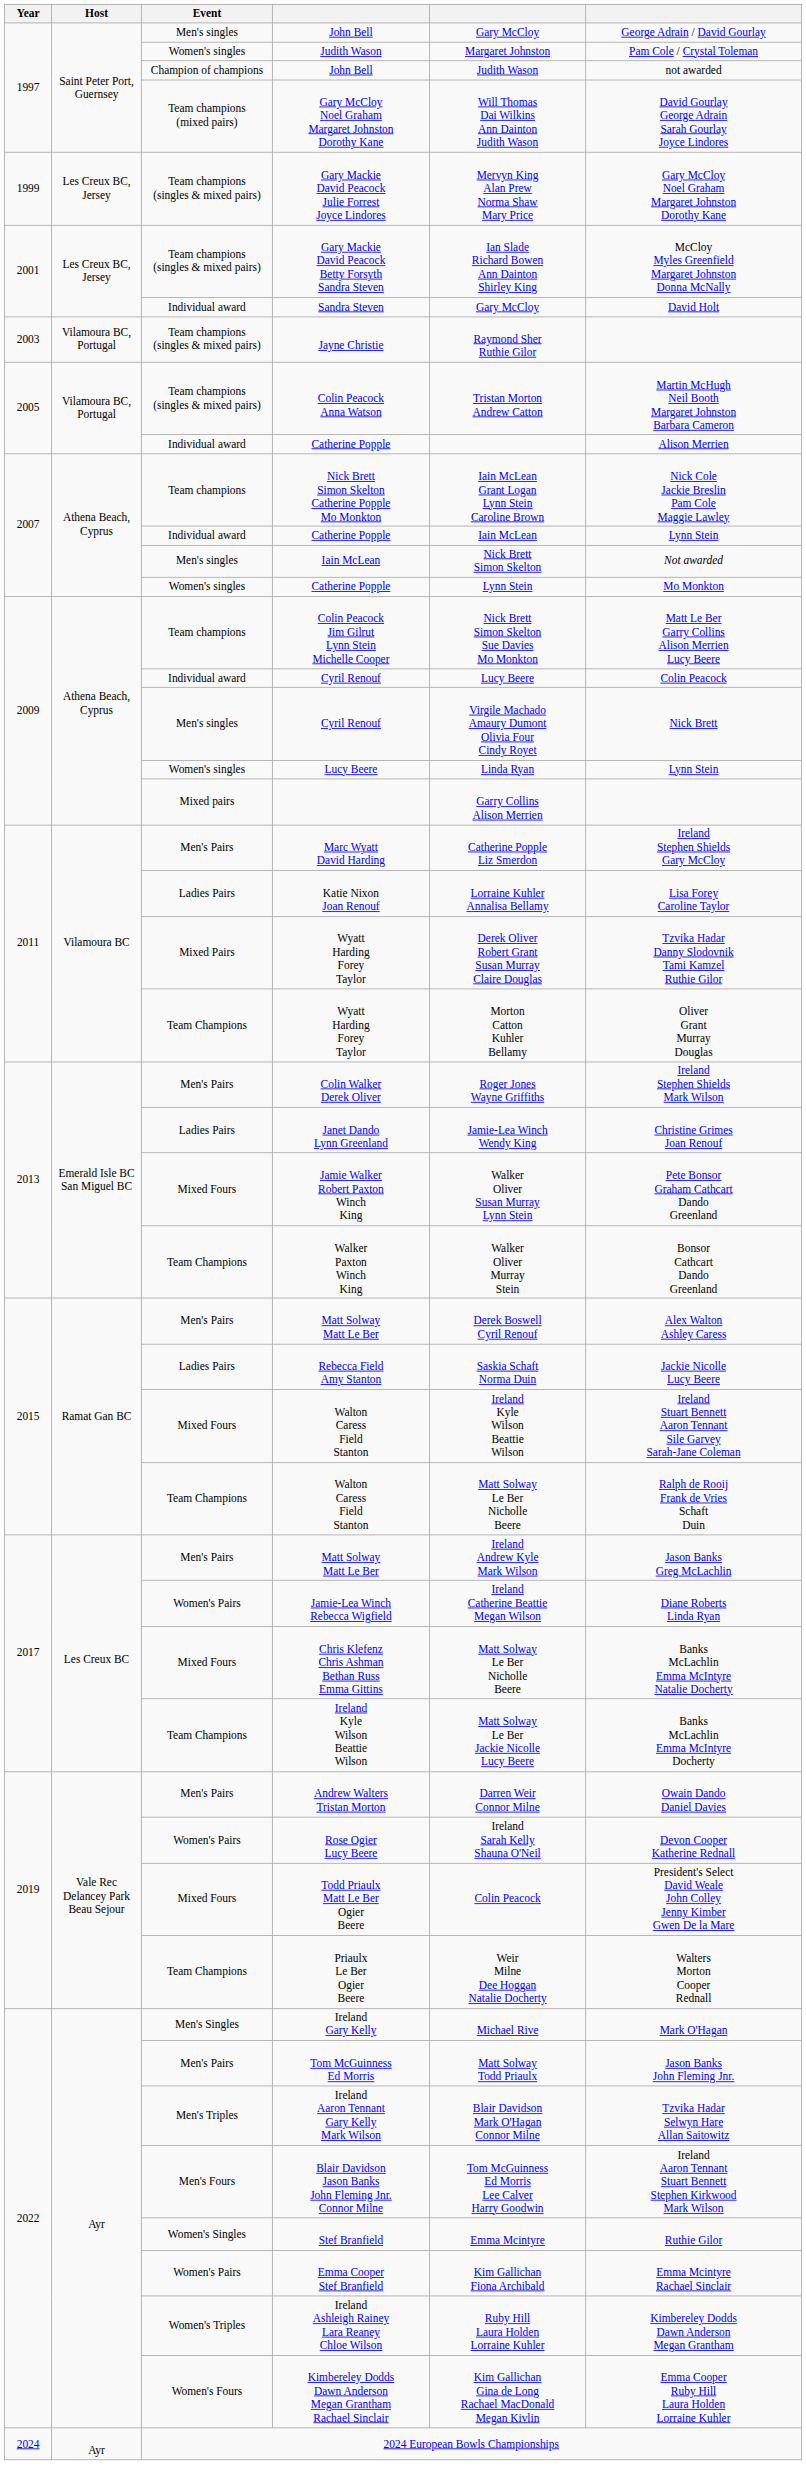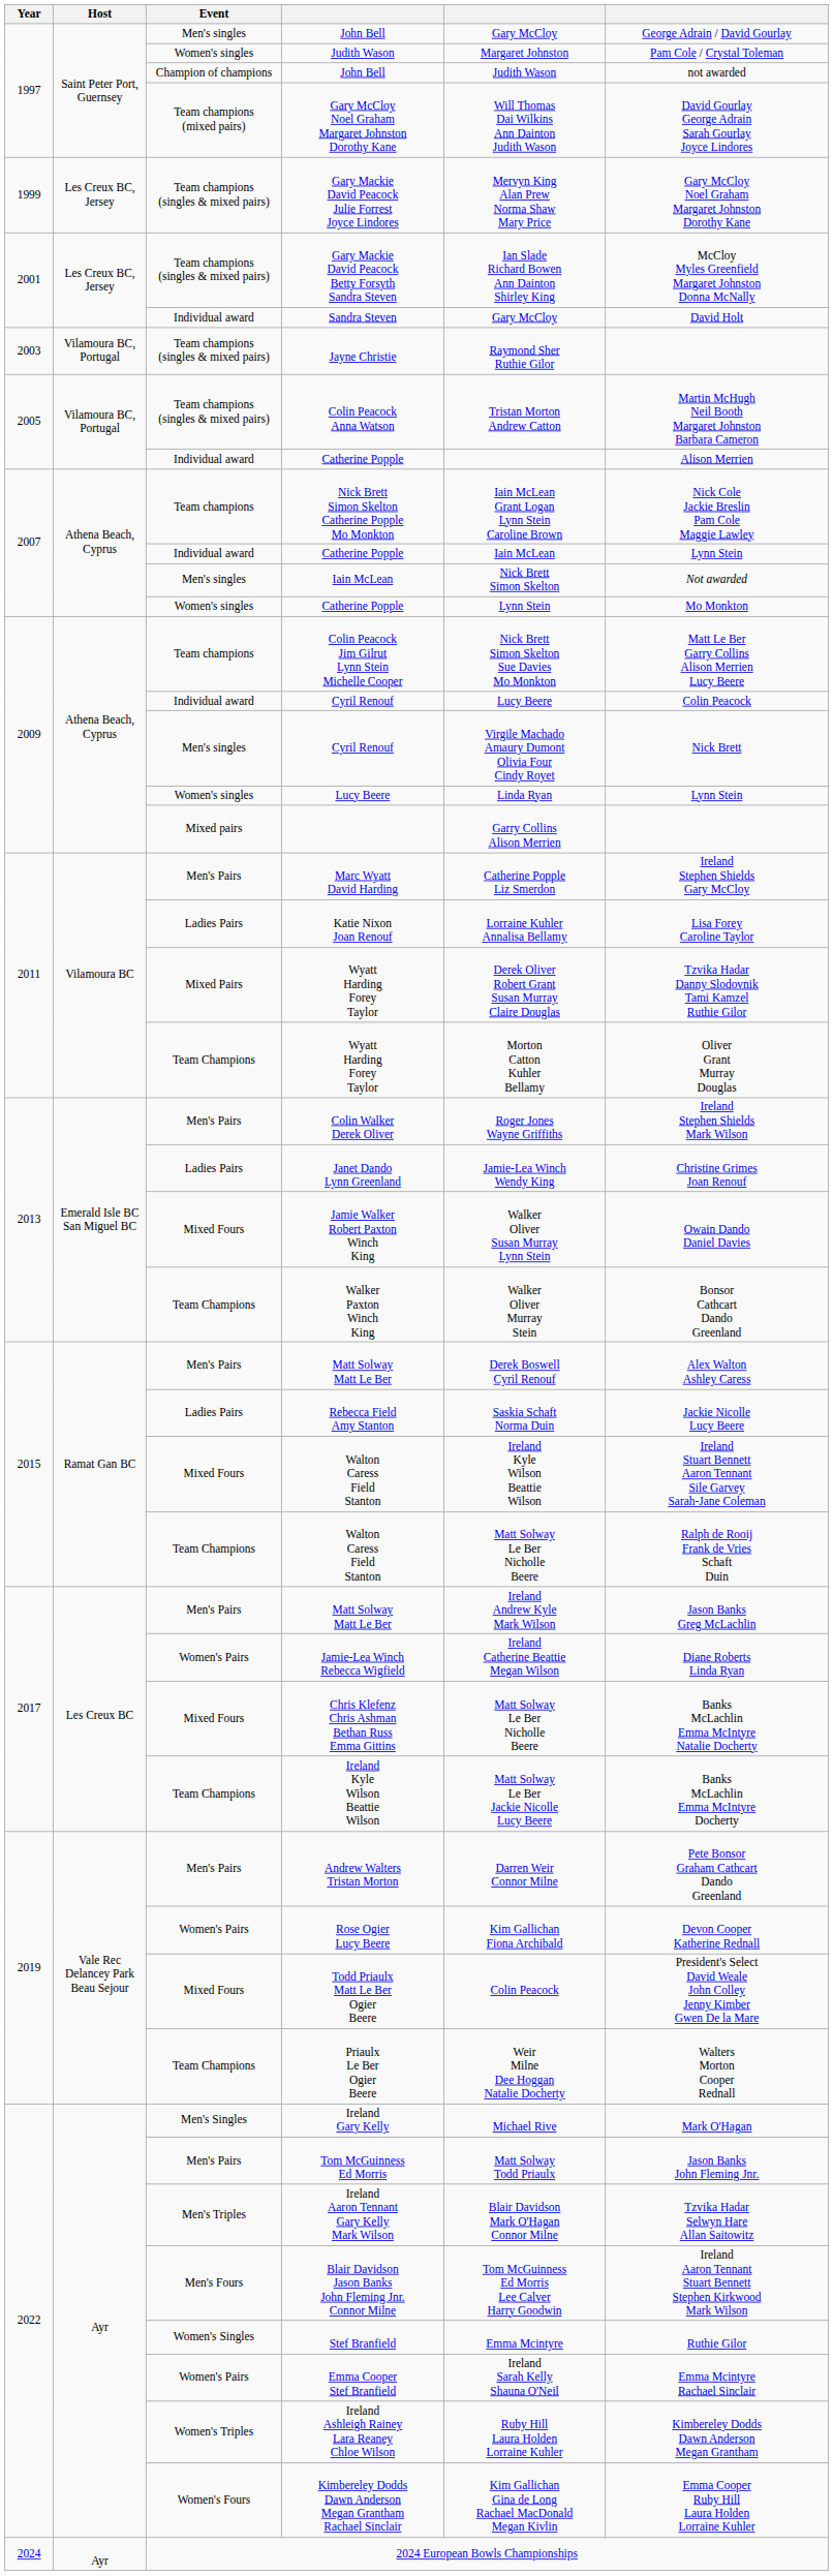 <table class="wikitable" style="font-size:85%; text-align: center;">
 <tr>
 <th width=50>Year</th>
 <th width=100>Host</th>
 <th width=150>Event</th>
 <th width=180></th>
 <th width=180></th>
 <th width=250></th>
 </tr>
 <tr>
 <td rowspan="4">1997</td>
 <td rowspan="4">Saint Peter Port, Guernsey</td>
 <td>Men's singles</td>
 <td> <a href='#'>John Bell</a></td>
 <td> <a href='#'>Gary McCloy</a></td>
 <td> <a href='#'>George Adrain</a> /  <a href='#'>David Gourlay</a></td>
 </tr>
 <tr>
 <td>Women's singles</td>
 <td> <a href='#'>Judith Wason</a></td>
 <td> <a href='#'>Margaret Johnston</a></td>
 <td> <a href='#'>Pam Cole</a> /  <a href='#'>Crystal Toleman</a></td>
 </tr>
 <tr>
 <td>Champion of champions</td>
 <td> <a href='#'>John Bell</a></td>
 <td> <a href='#'>Judith Wason</a></td>
 <td>not awarded</td>
 </tr>
 <tr>
 <td>Team champions <br>(mixed pairs)</td>
 <td><br><a href='#'>Gary McCloy</a><br><a href='#'>Noel Graham</a><br><a href='#'>Margaret Johnston</a><br><a href='#'>Dorothy Kane</a></td>
 <td><br><a href='#'>Will Thomas</a><br><a href='#'>Dai Wilkins</a><br><a href='#'>Ann Dainton</a><br><a href='#'>Judith Wason</a></td>
 <td><br><a href='#'>David Gourlay</a><br><a href='#'>George Adrain</a><br><a href='#'>Sarah Gourlay</a><br><a href='#'>Joyce Lindores</a></td>
 </tr>
 <tr>
 <td rowspan="1">1999</td>
 <td rowspan="1">Les Creux BC, Jersey<br></td>
 <td>Team champions <br>(singles & mixed pairs)</td>
 <td><br><a href='#'>Gary Mackie</a><br><a href='#'>David Peacock</a><br><a href='#'>Julie Forrest</a><br><a href='#'>Joyce Lindores</a></td>
 <td><br><a href='#'>Mervyn King</a><br><a href='#'>Alan Prew</a><br><a href='#'>Norma Shaw</a><br><a href='#'>Mary Price</a></td>
 <td><br><a href='#'>Gary McCloy</a><br><a href='#'>Noel Graham</a><br><a href='#'>Margaret Johnston</a><br><a href='#'>Dorothy Kane</a></td>
 </tr>
 <tr>
 <td rowspan="2">2001</td>
 <td rowspan="2">Les Creux BC, Jersey<br></td>
 <td>Team champions<br>(singles & mixed pairs)</td>
 <td><br><a href='#'>Gary Mackie</a><br><a href='#'>David Peacock</a><br><a href='#'>Betty Forsyth</a><br><a href='#'>Sandra Steven</a></td>
 <td><br><a href='#'>Ian Slade</a><br><a href='#'>Richard Bowen</a><br><a href='#'>Ann Dainton</a><br><a href='#'>Shirley King</a></td>
 <td><br>McCloy<br><a href='#'>Myles Greenfield</a><br><a href='#'>Margaret Johnston</a><br><a href='#'>Donna McNally</a></td>
 </tr>
 <tr>
 <td>Individual award</td>
 <td> <a href='#'>Sandra Steven</a></td>
 <td> <a href='#'>Gary McCloy</a></td>
 <td> <a href='#'>David Holt</a></td>
 </tr>
 <tr>
 <td rowspan="1">2003</td>
 <td rowspan="1">Vilamoura BC, Portugal<br></td>
 <td>Team champions<br>(singles & mixed pairs)</td>
 <td><br><a href='#'>Jayne Christie</a></td>
 <td><br><a href='#'>Raymond Sher</a><br><a href='#'>Ruthie Gilor</a></td>
 <td></td>
 </tr>
 <tr>
 <td rowspan="2">2005</td>
 <td rowspan="2">Vilamoura BC, Portugal<br></td>
 <td>Team champions<br>(singles & mixed pairs)</td>
 <td><br><a href='#'>Colin Peacock</a><br><a href='#'>Anna Watson</a></td>
 <td><br><a href='#'>Tristan Morton</a><br><a href='#'>Andrew Catton</a></td>
 <td><br><a href='#'>Martin McHugh</a><br><a href='#'>Neil Booth</a><br><a href='#'>Margaret Johnston</a><br><a href='#'>Barbara Cameron</a></td>
 </tr>
 <tr>
 <td>Individual award</td>
 <td> <a href='#'>Catherine Popple</a></td>
 <td></td>
 <td> <a href='#'>Alison Merrien</a></td>
 </tr>
 <tr>
 <td rowspan="4">2007</td>
 <td rowspan="4">Athena Beach, Cyprus<br></td>
 <td>Team champions</td>
 <td><br><a href='#'>Nick Brett</a><br><a href='#'>Simon Skelton</a><br><a href='#'>Catherine Popple</a><br><a href='#'>Mo Monkton</a></td>
 <td><br><a href='#'>Iain McLean</a><br><a href='#'>Grant Logan</a><br><a href='#'>Lynn Stein</a><br><a href='#'>Caroline Brown</a></td>
 <td><br><a href='#'>Nick Cole</a><br><a href='#'>Jackie Breslin</a><br><a href='#'>Pam Cole</a><br><a href='#'>Maggie Lawley</a></td>
 </tr>
 <tr>
 <td>Individual award</td>
 <td> <a href='#'>Catherine Popple</a></td>
 <td> <a href='#'>Iain McLean</a></td>
 <td> <a href='#'>Lynn Stein</a></td>
 </tr>
 <tr>
 <td>Men's singles</td>
 <td> <a href='#'>Iain McLean</a></td>
 <td> <a href='#'>Nick Brett</a><br> <a href='#'>Simon Skelton</a></td>
 <td><em>Not awarded</em></td>
 </tr>
 <tr>
 <td>Women's singles</td>
 <td> <a href='#'>Catherine Popple</a></td>
 <td> <a href='#'>Lynn Stein</a></td>
 <td> <a href='#'>Mo Monkton</a></td>
 </tr>
 <tr>
 <td rowspan="5">2009</td>
 <td rowspan="5">Athena Beach, Cyprus<br><br></td>
 <td>Team champions</td>
 <td><br><a href='#'>Colin Peacock</a><br><a href='#'>Jim Gilrut</a><br><a href='#'>Lynn Stein</a><br><a href='#'>Michelle Cooper</a></td>
 <td><br><a href='#'>Nick Brett</a><br><a href='#'>Simon Skelton</a><br><a href='#'>Sue Davies</a><br><a href='#'>Mo Monkton</a></td>
 <td><br><a href='#'>Matt Le Ber</a><br><a href='#'>Garry Collins</a><br><a href='#'>Alison Merrien</a><br><a href='#'>Lucy Beere</a></td>
 </tr>
 <tr>
 <td>Individual award</td>
 <td> <a href='#'>Cyril Renouf</a></td>
 <td> <a href='#'>Lucy Beere</a></td>
 <td> <a href='#'>Colin Peacock</a></td>
 </tr>
 <tr>
 <td>Men's singles</td>
 <td> <a href='#'>Cyril Renouf</a></td>
 <td><br> <a href='#'>Virgile Machado</a><br><a href='#'>Amaury Dumont</a><br><a href='#'>Olivia Four</a><br><a href='#'>Cindy Royet</a></td>
 <td> <a href='#'>Nick Brett</a></td>
 </tr>
 <tr>
 <td>Women's singles</td>
 <td> <a href='#'>Lucy Beere</a></td>
 <td> <a href='#'>Linda Ryan</a></td>
 <td> <a href='#'>Lynn Stein</a></td>
 </tr>
 <tr>
 <td>Mixed pairs</td>
 <td></td>
 <td><br><a href='#'>Garry Collins</a><br><a href='#'>Alison Merrien</a></td>
 <td></td>
 </tr>
 <tr>
 <td rowspan="4">2011</td>
 <td rowspan="4"><br>Vilamoura BC<br><br></td>
 <td>Men's Pairs</td>
 <td><br><a href='#'>Marc Wyatt</a><br><a href='#'>David Harding</a></td>
 <td><br><a href='#'>Catherine Popple</a><br><a href='#'>Liz Smerdon</a></td>
 <td> <a href='#'>Ireland</a><br><a href='#'>Stephen Shields</a><br><a href='#'>Gary McCloy</a></td>
 </tr>
 <tr>
 <td>Ladies Pairs</td>
 <td><br>Katie Nixon<br><a href='#'>Joan Renouf</a></td>
 <td><br><a href='#'>Lorraine Kuhler</a><br><a href='#'>Annalisa Bellamy</a></td>
 <td><br><a href='#'>Lisa Forey</a><br><a href='#'>Caroline Taylor</a></td>
 </tr>
 <tr>
 <td>Mixed Pairs</td>
 <td><br>Wyatt<br>Harding<br>Forey<br>Taylor</td>
 <td><br><a href='#'>Derek Oliver</a><br><a href='#'>Robert Grant</a><br><a href='#'>Susan Murray</a><br><a href='#'>Claire Douglas</a></td>
 <td><br><a href='#'>Tzvika Hadar</a><br><a href='#'>Danny Slodovnik</a><br><a href='#'>Tami Kamzel</a><br><a href='#'>Ruthie Gilor</a></td>
 </tr>
 <tr>
 <td>Team Champions</td>
 <td><br>Wyatt<br>Harding<br>Forey<br>Taylor</td>
 <td><br>Morton<br>Catton<br>Kuhler<br>Bellamy</td>
 <td><br>Oliver<br>Grant<br>Murray<br>Douglas</td>
 </tr>
 <tr>
 <td rowspan="4">2013</td>
 <td rowspan="4"><br>Emerald Isle BC<br>San Miguel BC<br><br></td>
 <td>Men's Pairs</td>
 <td><br><a href='#'>Colin Walker</a><br><a href='#'>Derek Oliver</a></td>
 <td><br><a href='#'>Roger Jones</a><br><a href='#'>Wayne Griffiths</a></td>
 <td> <a href='#'>Ireland</a><br><a href='#'>Stephen Shields</a><br><a href='#'>Mark Wilson</a></td>
 </tr>
 <tr>
 <td>Ladies Pairs</td>
 <td><br><a href='#'>Janet Dando</a><br><a href='#'>Lynn Greenland</a></td>
 <td><br><a href='#'>Jamie-Lea Winch</a><br><a href='#'>Wendy King</a></td>
 <td><br><a href='#'>Christine Grimes</a><br><a href='#'>Joan Renouf</a></td>
 </tr>
 <tr>
 <td>Mixed Fours</td>
 <td><br><a href='#'>Jamie Walker</a><br><a href='#'>Robert Paxton</a><br>Winch<br>King</td>
 <td><br>Walker<br>Oliver<br><a href='#'>Susan Murray</a><br><a href='#'>Lynn Stein</a></td>
-<td><br><a href='#'>Pete Bonsor</a><br><a href='#'>Graham Cathcart</a><br>Dando<br>Greenland</td>
+<td><br> <a href='#'>Owain Dando</a><br><a href='#'>Daniel Davies</a></td>
 </tr>
 <tr>
 <td>Team Champions</td>
 <td><br>Walker<br>Paxton<br>Winch<br>King</td>
 <td><br>Walker<br>Oliver<br>Murray<br>Stein</td>
 <td><br>Bonsor<br>Cathcart<br>Dando<br>Greenland</td>
 </tr>
 <tr>
 <td rowspan="4">2015</td>
 <td rowspan="4"><br>Ramat Gan BC<br><br></td>
 <td>Men's Pairs</td>
 <td><br><a href='#'>Matt Solway</a><br><a href='#'>Matt Le Ber</a></td>
 <td><br><a href='#'>Derek Boswell</a><br><a href='#'>Cyril Renouf</a></td>
 <td><br><a href='#'>Alex Walton</a><br><a href='#'>Ashley Caress</a></td>
 </tr>
 <tr>
 <td>Ladies Pairs</td>
 <td><br><a href='#'>Rebecca Field</a><br><a href='#'>Amy Stanton</a></td>
 <td><br><a href='#'>Saskia Schaft</a><br><a href='#'>Norma Duin</a></td>
 <td><br><a href='#'>Jackie Nicolle</a><br><a href='#'>Lucy Beere</a></td>
 </tr>
 <tr>
 <td>Mixed Fours</td>
 <td><br>Walton<br>Caress<br>Field<br>Stanton</td>
 <td> <a href='#'>Ireland</a><br>Kyle<br>Wilson<br>Beattie<br>Wilson</td>
 <td> <a href='#'>Ireland</a><br><a href='#'>Stuart Bennett</a><br><a href='#'>Aaron Tennant</a><br><a href='#'>Sile Garvey</a><br><a href='#'>Sarah-Jane Coleman</a></td>
 </tr>
 <tr>
 <td>Team Champions</td>
 <td><br>Walton<br>Caress<br>Field<br>Stanton</td>
 <td><br><a href='#'>Matt Solway</a><br>Le Ber<br>Nicholle<br>Beere</td>
 <td><br><a href='#'>Ralph de Rooij</a><br><a href='#'>Frank de Vries</a><br>Schaft<br>Duin</td>
 </tr>
 <tr>
 <td rowspan="4">2017</td>
 <td rowspan="4"><br>Les Creux BC<br></td>
 <td>Men's Pairs</td>
 <td><br><a href='#'>Matt Solway</a><br><a href='#'>Matt Le Ber</a></td>
 <td> <a href='#'>Ireland</a><br><a href='#'>Andrew Kyle</a><br><a href='#'>Mark Wilson</a></td>
 <td><br><a href='#'>Jason Banks</a><br><a href='#'>Greg McLachlin</a></td>
 </tr>
 <tr>
 <td>Women's Pairs</td>
 <td><br><a href='#'>Jamie-Lea Winch</a><br><a href='#'>Rebecca Wigfield</a></td>
 <td> <a href='#'>Ireland</a><br><a href='#'>Catherine Beattie</a><br><a href='#'>Megan Wilson</a></td>
 <td><br><a href='#'>Diane Roberts</a><br><a href='#'>Linda Ryan</a></td>
 </tr>
 <tr>
 <td>Mixed Fours</td>
 <td><br><a href='#'>Chris Klefenz</a><br><a href='#'>Chris Ashman</a><br><a href='#'>Bethan Russ</a><br><a href='#'>Emma Gittins</a></td>
 <td><br><a href='#'>Matt Solway</a><br>Le Ber<br>Nicholle<br>Beere</td>
 <td><br>Banks<br>McLachlin<br><a href='#'>Emma McIntyre</a><br><a href='#'>Natalie Docherty</a></td>
 </tr>
 <tr>
 <td>Team Champions</td>
 <td> <a href='#'>Ireland</a><br>Kyle<br>Wilson<br>Beattie<br>Wilson</td>
 <td><br><a href='#'>Matt Solway</a><br>Le Ber<br><a href='#'>Jackie Nicolle</a><br><a href='#'>Lucy Beere</a></td>
 <td><br>Banks<br>McLachlin<br><a href='#'>Emma McIntyre</a><br>Docherty</td>
 </tr>
 <tr>
 <td rowspan="4">2019</td>
 <td rowspan="4"><br>Vale Rec<br>Delancey Park<br>Beau Sejour<br></td>
 <td>Men's Pairs</td>
 <td><br> <a href='#'>Andrew Walters</a><br><a href='#'>Tristan Morton</a></td>
 <td><br> <a href='#'>Darren Weir</a><br><a href='#'>Connor Milne</a></td>
-<td><br> <a href='#'>Owain Dando</a><br><a href='#'>Daniel Davies</a></td>
+<td><br><a href='#'>Pete Bonsor</a><br><a href='#'>Graham Cathcart</a><br>Dando<br>Greenland</td>
 </tr>
 <tr>
 <td>Women's Pairs</td>
 <td><br> <a href='#'>Rose Ogier</a><br><a href='#'>Lucy Beere</a></td>
-<td> Ireland<br><a href='#'>Sarah Kelly</a><br><a href='#'>Shauna O'Neil</a></td>
+<td><br> <a href='#'>Kim Gallichan</a><br><a href='#'>Fiona Archibald</a></td>
 <td><br> <a href='#'>Devon Cooper</a><br><a href='#'>Katherine Rednall</a></td>
 </tr>
 <tr>
 <td>Mixed Fours</td>
 <td><br> <a href='#'>Todd Priaulx</a><br><a href='#'>Matt Le Ber</a><br>Ogier<br>Beere</td>
 <td> <a href='#'>Colin Peacock</a></td>
 <td>President's Select<br><a href='#'>David Weale</a><br><a href='#'>John Colley</a><br><a href='#'>Jenny Kimber</a><br><a href='#'>Gwen De la Mare</a></td>
 </tr>
 <tr>
 <td>Team Champions</td>
 <td><br> Priaulx<br>Le Ber<br>Ogier<br>Beere</td>
 <td><br> Weir<br>Milne<br><a href='#'>Dee Hoggan</a><br><a href='#'>Natalie Docherty</a></td>
 <td><br> Walters<br>Morton<br>Cooper<br>Rednall</td>
 </tr>
 <tr>
 <td rowspan="8">2022</td>
 <td rowspan="8"><br>Ayr</td>
 <td>Men's Singles</td>
 <td> Ireland<br><a href='#'>Gary Kelly</a></td>
 <td><br><a href='#'>Michael Rive</a></td>
 <td><br><a href='#'>Mark O'Hagan</a></td>
 </tr>
 <tr>
 <td>Men's Pairs</td>
 <td><br><a href='#'>Tom McGuinness</a><br><a href='#'>Ed Morris</a></td>
 <td><br><a href='#'>Matt Solway</a><br><a href='#'>Todd Priaulx</a></td>
 <td><br><a href='#'>Jason Banks</a><br><a href='#'>John Fleming Jnr.</a></td>
 </tr>
 <tr>
 <td>Men's Triples</td>
 <td> Ireland <br><a href='#'>Aaron Tennant</a><br><a href='#'>Gary Kelly</a><br><a href='#'>Mark Wilson</a></td>
 <td><br><a href='#'>Blair Davidson</a><br><a href='#'>Mark O'Hagan</a><br><a href='#'>Connor Milne</a></td>
 <td><br><a href='#'>Tzvika Hadar</a><br><a href='#'>Selwyn Hare</a><br><a href='#'>Allan Saitowitz</a></td>
 </tr>
 <tr>
 <td>Men's Fours</td>
 <td><br><a href='#'>Blair Davidson</a><br><a href='#'>Jason Banks</a><br><a href='#'>John Fleming Jnr.</a><br><a href='#'>Connor Milne</a></td>
 <td><br><a href='#'>Tom McGuinness</a><br><a href='#'>Ed Morris</a><br><a href='#'>Lee Calver</a><br><a href='#'>Harry Goodwin</a></td>
 <td> Ireland<br><a href='#'>Aaron Tennant</a><br><a href='#'>Stuart Bennett</a><br><a href='#'>Stephen Kirkwood</a><br><a href='#'>Mark Wilson</a></td>
 </tr>
 <tr>
 <td>Women's Singles</td>
 <td><br><a href='#'>Stef Branfield</a></td>
 <td><br><a href='#'>Emma Mcintyre</a></td>
 <td><br><a href='#'>Ruthie Gilor</a></td>
 </tr>
 <tr>
 <td>Women's Pairs</td>
 <td><br><a href='#'>Emma Cooper</a><br><a href='#'>Stef Branfield</a></td>
-<td><br> <a href='#'>Kim Gallichan</a><br><a href='#'>Fiona Archibald</a></td>
+<td> Ireland<br><a href='#'>Sarah Kelly</a><br><a href='#'>Shauna O'Neil</a></td>
 <td><br><a href='#'>Emma Mcintyre</a><br><a href='#'>Rachael Sinclair</a></td>
 </tr>
 <tr>
 <td>Women's Triples</td>
 <td> Ireland <br><a href='#'>Ashleigh Rainey</a><br><a href='#'>Lara Reaney</a><br><a href='#'>Chloe Wilson</a></td>
 <td><br><a href='#'>Ruby Hill</a><br><a href='#'>Laura Holden</a><br><a href='#'>Lorraine Kuhler</a></td>
 <td><br><a href='#'>Kimbereley Dodds</a><br><a href='#'>Dawn Anderson</a><br><a href='#'>Megan Grantham</a></td>
 </tr>
 <tr>
 <td>Women's Fours</td>
 <td><br><a href='#'>Kimbereley Dodds</a><br><a href='#'>Dawn Anderson</a><br><a href='#'>Megan Grantham</a><br><a href='#'>Rachael Sinclair</a></td>
 <td><br><a href='#'>Kim Gallichan</a><br><a href='#'>Gina de Long</a><br><a href='#'>Rachael MacDonald</a><br><a href='#'>Megan Kivlin</a></td>
 <td><br><a href='#'>Emma Cooper</a><br><a href='#'>Ruby Hill</a><br><a href='#'>Laura Holden</a><br><a href='#'>Lorraine Kuhler</a></td>
 </tr>
 <tr>
 <td><a href='#'>2024</a></td>
 <td><br>Ayr</td>
 <td colspan=4><a href='#'>2024 European Bowls Championships</a></td>
 </tr>
 </table>
